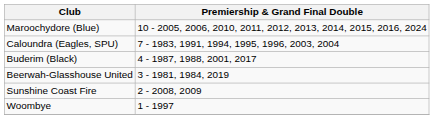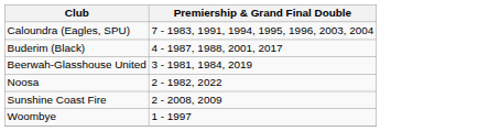 <table class="wikitable">
 <tr>
 <th>Club</th>
 <th>Premiership & Grand Final Double</th>
-</tr>
-<tr>
-<td>Maroochydore (Blue)</td>
-<td>10 - 2005, 2006, 2010, 2011, 2012, 2013, 2014, 2015, 2016, 2024</td>
 </tr>
 <tr>
 <td>Caloundra (Eagles, SPU)</td>
 <td>7 - 1983, 1991, 1994, 1995, 1996, 2003, 2004</td>
 </tr>
 <tr>
 <td>Buderim (Black)</td>
 <td>4 - 1987, 1988, 2001, 2017</td>
 </tr>
 <tr>
 <td>Beerwah-Glasshouse United</td>
 <td>3 - 1981, 1984, 2019</td>
 </tr>
 <tr>
+<td>Noosa</td>
+<td>2 - 1982, 2022</td>
+</tr>
+<tr>
 <td>Sunshine Coast Fire</td>
 <td>2 - 2008, 2009</td>
 </tr>
 <tr>
 <td>Woombye</td>
 <td>1 - 1997</td>
 </tr>
 <tr>
 </tr>
 </table>
